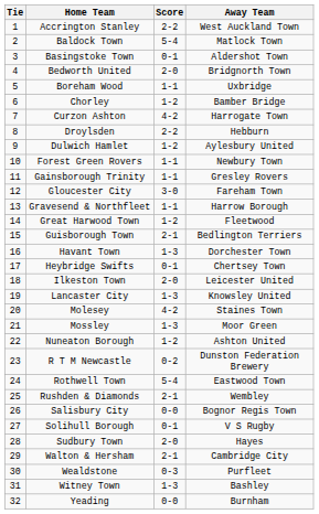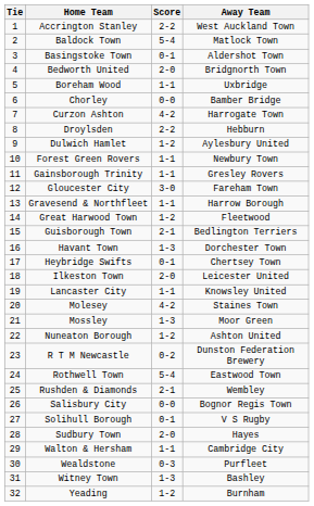 <table class="wikitable" style="text-align:center;">
 <tr>
 <th width=20>Tie</th>
 <th width=175>Home Team</th>
 <th width=20>Score</th>
 <th width=175>Away Team</th>
 </tr>
 <tr>
 <td>1</td>
 <td>Accrington Stanley</td>
 <td>2-2</td>
 <td>West Auckland Town</td>
 </tr>
 <tr>
 <td>2</td>
 <td>Baldock Town</td>
 <td>5-4</td>
 <td>Matlock Town</td>
 </tr>
 <tr>
 <td>3</td>
 <td>Basingstoke Town</td>
 <td>0-1</td>
 <td>Aldershot Town</td>
 </tr>
 <tr>
 <td>4</td>
 <td>Bedworth United</td>
 <td>2-0</td>
 <td>Bridgnorth Town</td>
 </tr>
 <tr>
 <td>5</td>
 <td>Boreham Wood</td>
 <td>1-1</td>
 <td>Uxbridge</td>
 </tr>
 <tr>
 <td>6</td>
 <td>Chorley</td>
-<td>1-2</td>
+<td>0-0</td>
 <td>Bamber Bridge</td>
 </tr>
 <tr>
 <td>7</td>
 <td>Curzon Ashton</td>
 <td>4-2</td>
 <td>Harrogate Town</td>
 </tr>
 <tr>
 <td>8</td>
 <td>Droylsden</td>
 <td>2-2</td>
 <td>Hebburn</td>
 </tr>
 <tr>
 <td>9</td>
 <td>Dulwich Hamlet</td>
 <td>1-2</td>
 <td>Aylesbury United</td>
 </tr>
 <tr>
 <td>10</td>
 <td>Forest Green Rovers</td>
 <td>1-1</td>
 <td>Newbury Town</td>
 </tr>
 <tr>
 <td>11</td>
 <td>Gainsborough Trinity</td>
 <td>1-1</td>
 <td>Gresley Rovers</td>
 </tr>
 <tr>
 <td>12</td>
 <td>Gloucester City</td>
 <td>3-0</td>
 <td>Fareham Town</td>
 </tr>
 <tr>
 <td>13</td>
 <td>Gravesend & Northfleet</td>
 <td>1-1</td>
 <td>Harrow Borough</td>
 </tr>
 <tr>
 <td>14</td>
 <td>Great Harwood Town</td>
 <td>1-2</td>
 <td>Fleetwood</td>
 </tr>
 <tr>
 <td>15</td>
 <td>Guisborough Town</td>
 <td>2-1</td>
 <td>Bedlington Terriers</td>
 </tr>
 <tr>
 <td>16</td>
 <td>Havant Town</td>
 <td>1-3</td>
 <td>Dorchester Town</td>
 </tr>
 <tr>
 <td>17</td>
 <td>Heybridge Swifts</td>
 <td>0-1</td>
 <td>Chertsey Town</td>
 </tr>
 <tr>
 <td>18</td>
 <td>Ilkeston Town</td>
 <td>2-0</td>
 <td>Leicester United</td>
 </tr>
 <tr>
 <td>19</td>
 <td>Lancaster City</td>
-<td>1-3</td>
+<td>1-1</td>
 <td>Knowsley United</td>
 </tr>
 <tr>
 <td>20</td>
 <td>Molesey</td>
 <td>4-2</td>
 <td>Staines Town</td>
 </tr>
 <tr>
 <td>21</td>
 <td>Mossley</td>
 <td>1-3</td>
 <td>Moor Green</td>
 </tr>
 <tr>
 <td>22</td>
 <td>Nuneaton Borough</td>
 <td>1-2</td>
 <td>Ashton United</td>
 </tr>
 <tr>
 <td>23</td>
 <td>R T M Newcastle</td>
 <td>0-2</td>
 <td>Dunston Federation Brewery</td>
 </tr>
 <tr>
 <td>24</td>
 <td>Rothwell Town</td>
 <td>5-4</td>
 <td>Eastwood Town</td>
 </tr>
 <tr>
 <td>25</td>
 <td>Rushden & Diamonds</td>
 <td>2-1</td>
 <td>Wembley</td>
 </tr>
 <tr>
 <td>26</td>
 <td>Salisbury City</td>
 <td>0-0</td>
 <td>Bognor Regis Town</td>
 </tr>
 <tr>
 <td>27</td>
 <td>Solihull Borough</td>
 <td>0-1</td>
 <td>V S Rugby</td>
 </tr>
 <tr>
 <td>28</td>
 <td>Sudbury Town</td>
 <td>2-0</td>
 <td>Hayes</td>
 </tr>
 <tr>
 <td>29</td>
 <td>Walton & Hersham</td>
-<td>2-1</td>
+<td>1-1</td>
 <td>Cambridge City</td>
 </tr>
 <tr>
 <td>30</td>
 <td>Wealdstone</td>
 <td>0-3</td>
 <td>Purfleet</td>
 </tr>
 <tr>
 <td>31</td>
 <td>Witney Town</td>
 <td>1-3</td>
 <td>Bashley</td>
 </tr>
 <tr>
 <td>32</td>
 <td>Yeading</td>
-<td>0-0</td>
+<td>1-2</td>
 <td>Burnham</td>
 </tr>
 </table>
